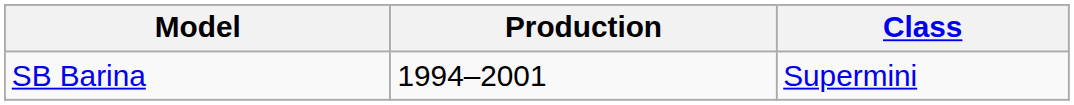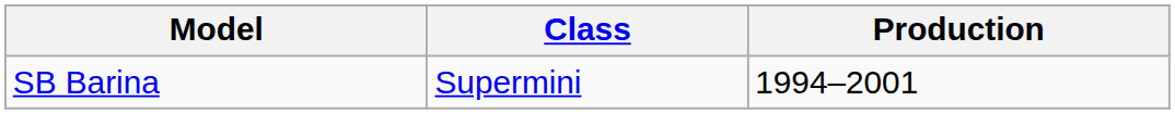 <table class="wikitable">
 <tr>
 <th style="width:200px;">Model</th>
+<th style="width:150px;"><a href='#'>Class</a></th>
 <th style="width:200px;">Production</th>
-<th style="width:150px;"><a href='#'>Class</a></th>
 </tr>
 <tr>
 <td valign="top"><a href='#'>SB Barina</a></td>
+<td valign="top"><a href='#'>Supermini</a></td>
 <td valign="top">1994–2001</td>
-<td valign="top"><a href='#'>Supermini</a></td>
 </tr>
 </table>
